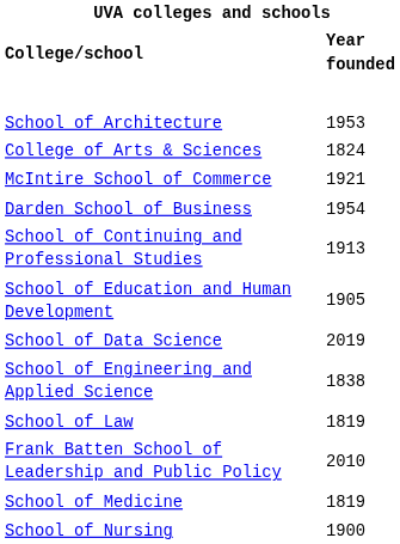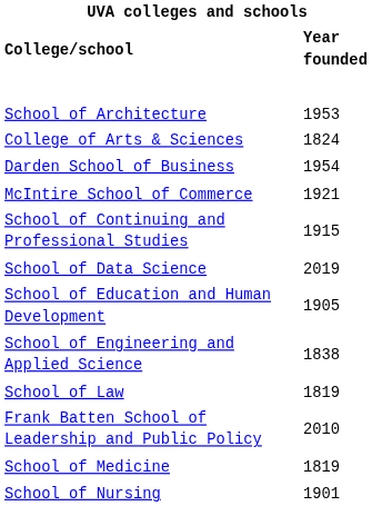 <table class="toccolours" style="float:right; margin-left:1em; font-size:90%; line-height:1.4em; width:300px;">
 <tr>
 <th colspan="2" style="text-align: center;">UVA colleges and schools</th>
 </tr>
 <tr>
 <td><strong>College/school</strong></td>
 <td><strong>Year founded</strong></td>
 </tr>
 <tr>
 <td colspan="2"><br></td>
 </tr>
 <tr>
 <td><a href='#'>School of Architecture</a></td>
 <td>1953</td>
 </tr>
 <tr>
 <td><a href='#'>College of Arts & Sciences</a></td>
 <td>1824</td>
 </tr>
 <tr>
+<td><a href='#'>Darden School of Business</a></td>
+<td>1954</td>
+</tr>
+<tr>
 <td><a href='#'>McIntire School of Commerce</a></td>
 <td>1921</td>
 </tr>
 <tr>
-<td><a href='#'>Darden School of Business</a></td>
-<td>1954</td>
+<td><a href='#'>School of Continuing and Professional Studies</a></td>
+<td>1915</td>
 </tr>
 <tr>
-<td><a href='#'>School of Continuing and Professional Studies</a></td>
-<td>1913</td>
+<td><a href='#'>School of Data Science</a></td>
+<td>2019</td>
 </tr>
 <tr>
 <td><a href='#'>School of Education and Human Development</a></td>
 <td>1905</td>
-</tr>
-<tr>
-<td><a href='#'>School of Data Science</a></td>
-<td>2019</td>
 </tr>
 <tr>
 <td><a href='#'>School of Engineering and Applied Science</a></td>
 <td>1838</td>
 </tr>
 <tr>
 <td><a href='#'>School of Law</a></td>
 <td>1819</td>
 </tr>
 <tr>
 <td><a href='#'>Frank Batten School of Leadership and Public Policy</a></td>
 <td>2010</td>
 </tr>
 <tr>
 <td><a href='#'>School of Medicine</a></td>
 <td>1819</td>
 </tr>
 <tr>
 <td><a href='#'>School of Nursing</a></td>
-<td>1900</td>
+<td>1901</td>
 </tr>
 </table>
